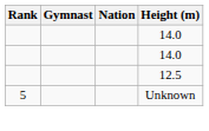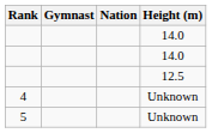 <table class="wikitable sortable" style="text-align:center">
 <tr>
 <th>Rank</th>
 <th>Gymnast</th>
 <th>Nation</th>
 <th>Height (m)</th>
 </tr>
 <tr>
 <td></td>
 <td align=left></td>
 <td align=left></td>
 <td>14.0</td>
 </tr>
 <tr>
 <td></td>
 <td align=left></td>
 <td align=left></td>
 <td>14.0</td>
 </tr>
 <tr>
 <td></td>
 <td align=left></td>
 <td align=left></td>
 <td>12.5</td>
 </tr>
 <tr>
+<td>4</td>
+<td align=left></td>
+<td align=left></td>
+<td>Unknown</td>
+</tr>
+<tr>
 <td>5</td>
 <td align=left></td>
 <td align=left></td>
 <td>Unknown</td>
 </tr>
 </table>
